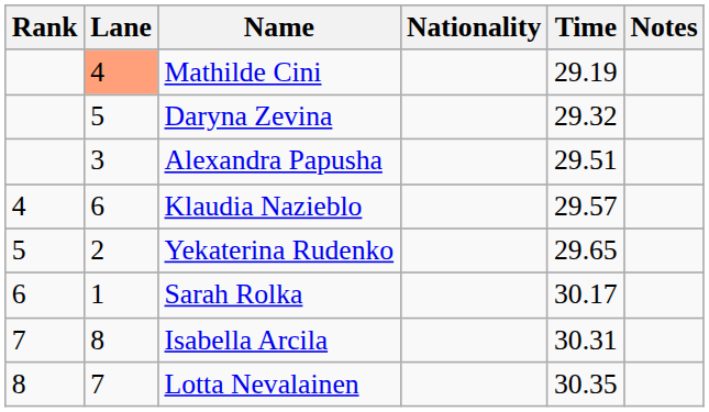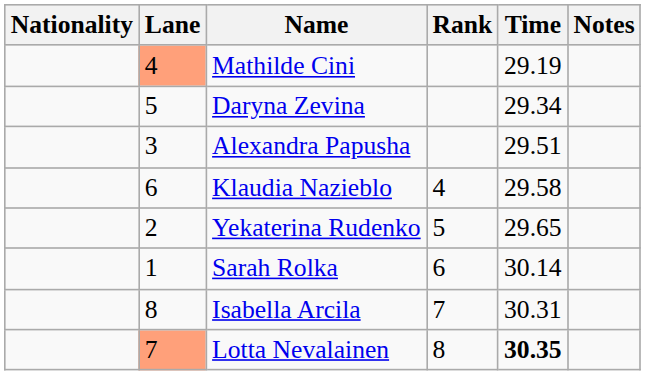 <table class="wikitable">
 <tr>
-<th>Rank</th>
+<th>Nationality</th>
 <th>Lane</th>
 <th>Name</th>
-<th>Nationality</th>
+<th>Rank</th>
 <th>Time</th>
 <th>Notes</th>
 </tr>
 <tr>
 <td></td>
 <td style="background: lightsalmon;">4</td>
 <td><a href='#'>Mathilde Cini</a></td>
 <td></td>
 <td>29.19</td>
 <td></td>
 </tr>
 <tr>
 <td></td>
 <td>5</td>
 <td><a href='#'>Daryna Zevina</a></td>
 <td></td>
-<td>29.32</td>
+<td>29.34</td>
 <td></td>
 </tr>
 <tr>
 <td></td>
 <td>3</td>
 <td><a href='#'>Alexandra Papusha</a></td>
 <td></td>
 <td>29.51</td>
 <td></td>
 </tr>
 <tr>
-<td>4</td>
+<td></td>
 <td>6</td>
 <td><a href='#'>Klaudia Nazieblo</a></td>
-<td></td>
-<td>29.57</td>
+<td>4</td>
+<td>29.58</td>
 <td></td>
 </tr>
 <tr>
-<td>5</td>
+<td></td>
 <td>2</td>
 <td><a href='#'>Yekaterina Rudenko</a></td>
-<td></td>
+<td>5</td>
 <td>29.65</td>
 <td></td>
 </tr>
 <tr>
-<td>6</td>
+<td></td>
 <td>1</td>
 <td><a href='#'>Sarah Rolka</a></td>
-<td></td>
-<td>30.17</td>
+<td>6</td>
+<td>30.14</td>
 <td></td>
 </tr>
 <tr>
-<td>7</td>
+<td></td>
 <td>8</td>
 <td><a href='#'>Isabella Arcila</a></td>
-<td></td>
+<td>7</td>
 <td>30.31</td>
 <td></td>
 </tr>
 <tr>
+<td></td>
+<td style="background: lightsalmon;">7</td>
+<td><a href='#'>Lotta Nevalainen</a></td>
 <td>8</td>
-<td>7</td>
-<td><a href='#'>Lotta Nevalainen</a></td>
-<td></td>
-<td>30.35</td>
+<td><strong>30.35</strong></td>
 <td></td>
 </tr>
 </table>
